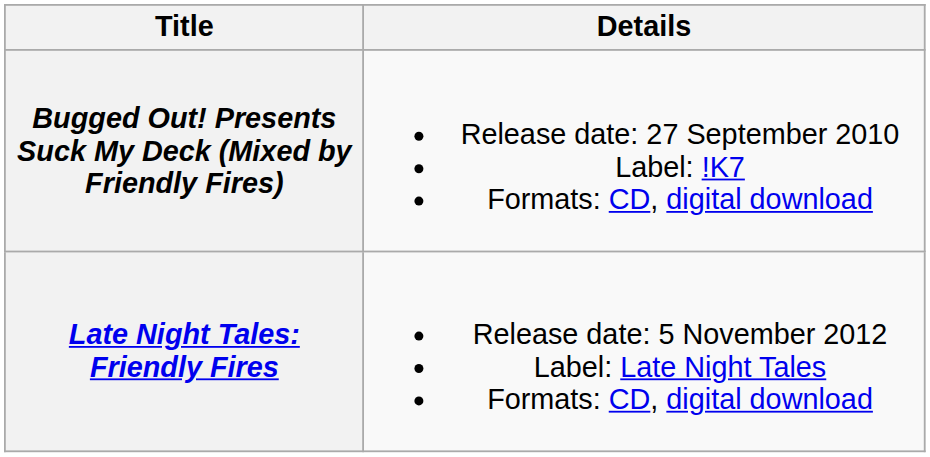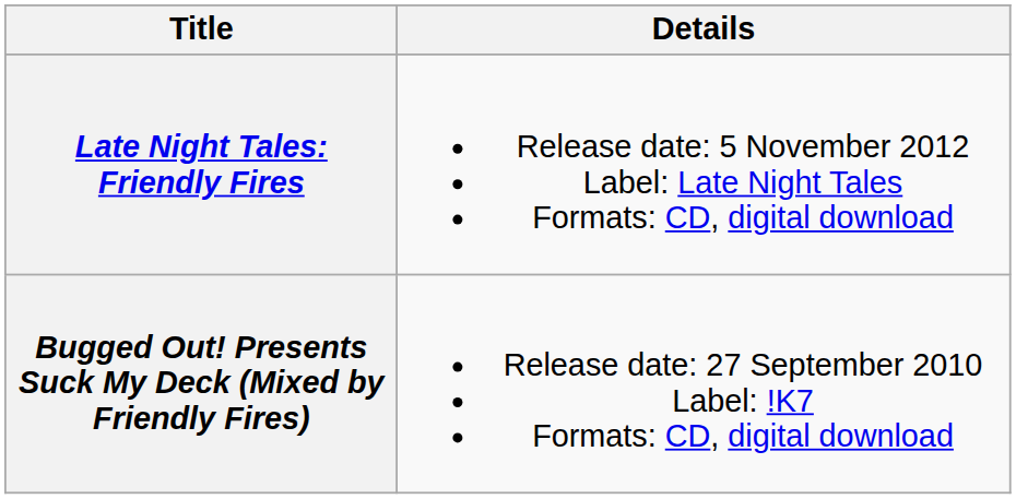 <table class="wikitable plainrowheaders" style="text-align:center;">
 <tr>
 <th scope="col" rowspan="1" style="width:12em;">Title</th>
 <th scope="col" rowspan="1" style="width:19em;">Details</th>
 </tr>
 <tr>
+<th scope="row"><em><a href='#'>Late Night Tales: Friendly Fires</a></em></th>
+<td><br><ul><li>Release date: 5 November 2012</li><li>Label: <a href='#'>Late Night Tales</a></li><li>Formats: <a href='#'>CD</a>, <a href='#'>digital download</a></li></ul></td>
+</tr>
+<tr>
 <th scope="row"><em>Bugged Out! Presents Suck My Deck (Mixed by Friendly Fires)</em></th>
 <td><br><ul><li>Release date: 27 September 2010</li><li>Label: <a href='#'>!K7</a></li><li>Formats: <a href='#'>CD</a>, <a href='#'>digital download</a></li></ul></td>
 </tr>
-<tr>
-<th scope="row"><em><a href='#'>Late Night Tales: Friendly Fires</a></em></th>
-<td><br><ul><li>Release date: 5 November 2012</li><li>Label: <a href='#'>Late Night Tales</a></li><li>Formats: <a href='#'>CD</a>, <a href='#'>digital download</a></li></ul></td>
-</tr>
 </table>
